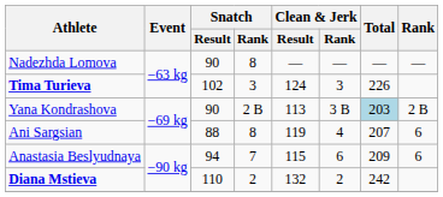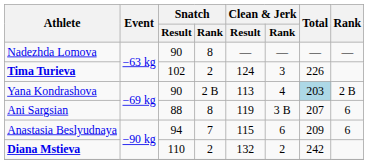 <table class="wikitable" style="text-align:center; font-size:90%">
 <tr>
 <th rowspan=2>Athlete</th>
 <th rowspan=2>Event</th>
 <th colspan=2>Snatch</th>
 <th colspan=2>Clean & Jerk</th>
 <th rowspan=2>Total</th>
 <th rowspan=2>Rank</th>
 </tr>
 <tr style="font-size:95%">
 <th>Result</th>
 <th>Rank</th>
 <th>Result</th>
 <th>Rank</th>
 </tr>
 <tr>
 <td align=left><a href='#'>Nadezhda Lomova</a></td>
 <td align=left rowspan=2><a href='#'>−63 kg</a></td>
 <td>90</td>
 <td>8</td>
 <td>—</td>
 <td>—</td>
 <td>—</td>
 <td>—</td>
 </tr>
 <tr>
 <td align=left><strong><a href='#'>Tima Turieva</a></strong></td>
 <td>102</td>
-<td>3</td>
+<td>2</td>
 <td>124</td>
 <td>3</td>
 <td>226</td>
 <td></td>
 </tr>
 <tr>
 <td align=left><a href='#'>Yana Kondrashova</a></td>
 <td align=left rowspan=2><a href='#'>−69 kg</a></td>
 <td>90</td>
 <td>2 B</td>
 <td>113</td>
-<td>3 B</td>
+<td>4</td>
 <td style="background: lightblue;">203</td>
 <td>2 B</td>
 </tr>
 <tr>
 <td align=left><a href='#'>Ani Sargsian</a></td>
 <td>88</td>
 <td>8</td>
 <td>119</td>
-<td>4</td>
+<td>3 B</td>
 <td>207</td>
 <td>6</td>
 </tr>
 <tr>
 <td align=left><a href='#'>Anastasia Beslyudnaya</a></td>
 <td align=left rowspan=2><a href='#'>−90 kg</a></td>
 <td>94</td>
 <td>7</td>
 <td>115</td>
 <td>6</td>
 <td>209</td>
 <td>6</td>
 </tr>
 <tr>
 <td align=left><strong><a href='#'>Diana Mstieva</a></strong></td>
 <td>110</td>
 <td>2</td>
 <td>132</td>
 <td>2</td>
 <td>242</td>
 <td></td>
 </tr>
 <tr>
 </tr>
 </table>
